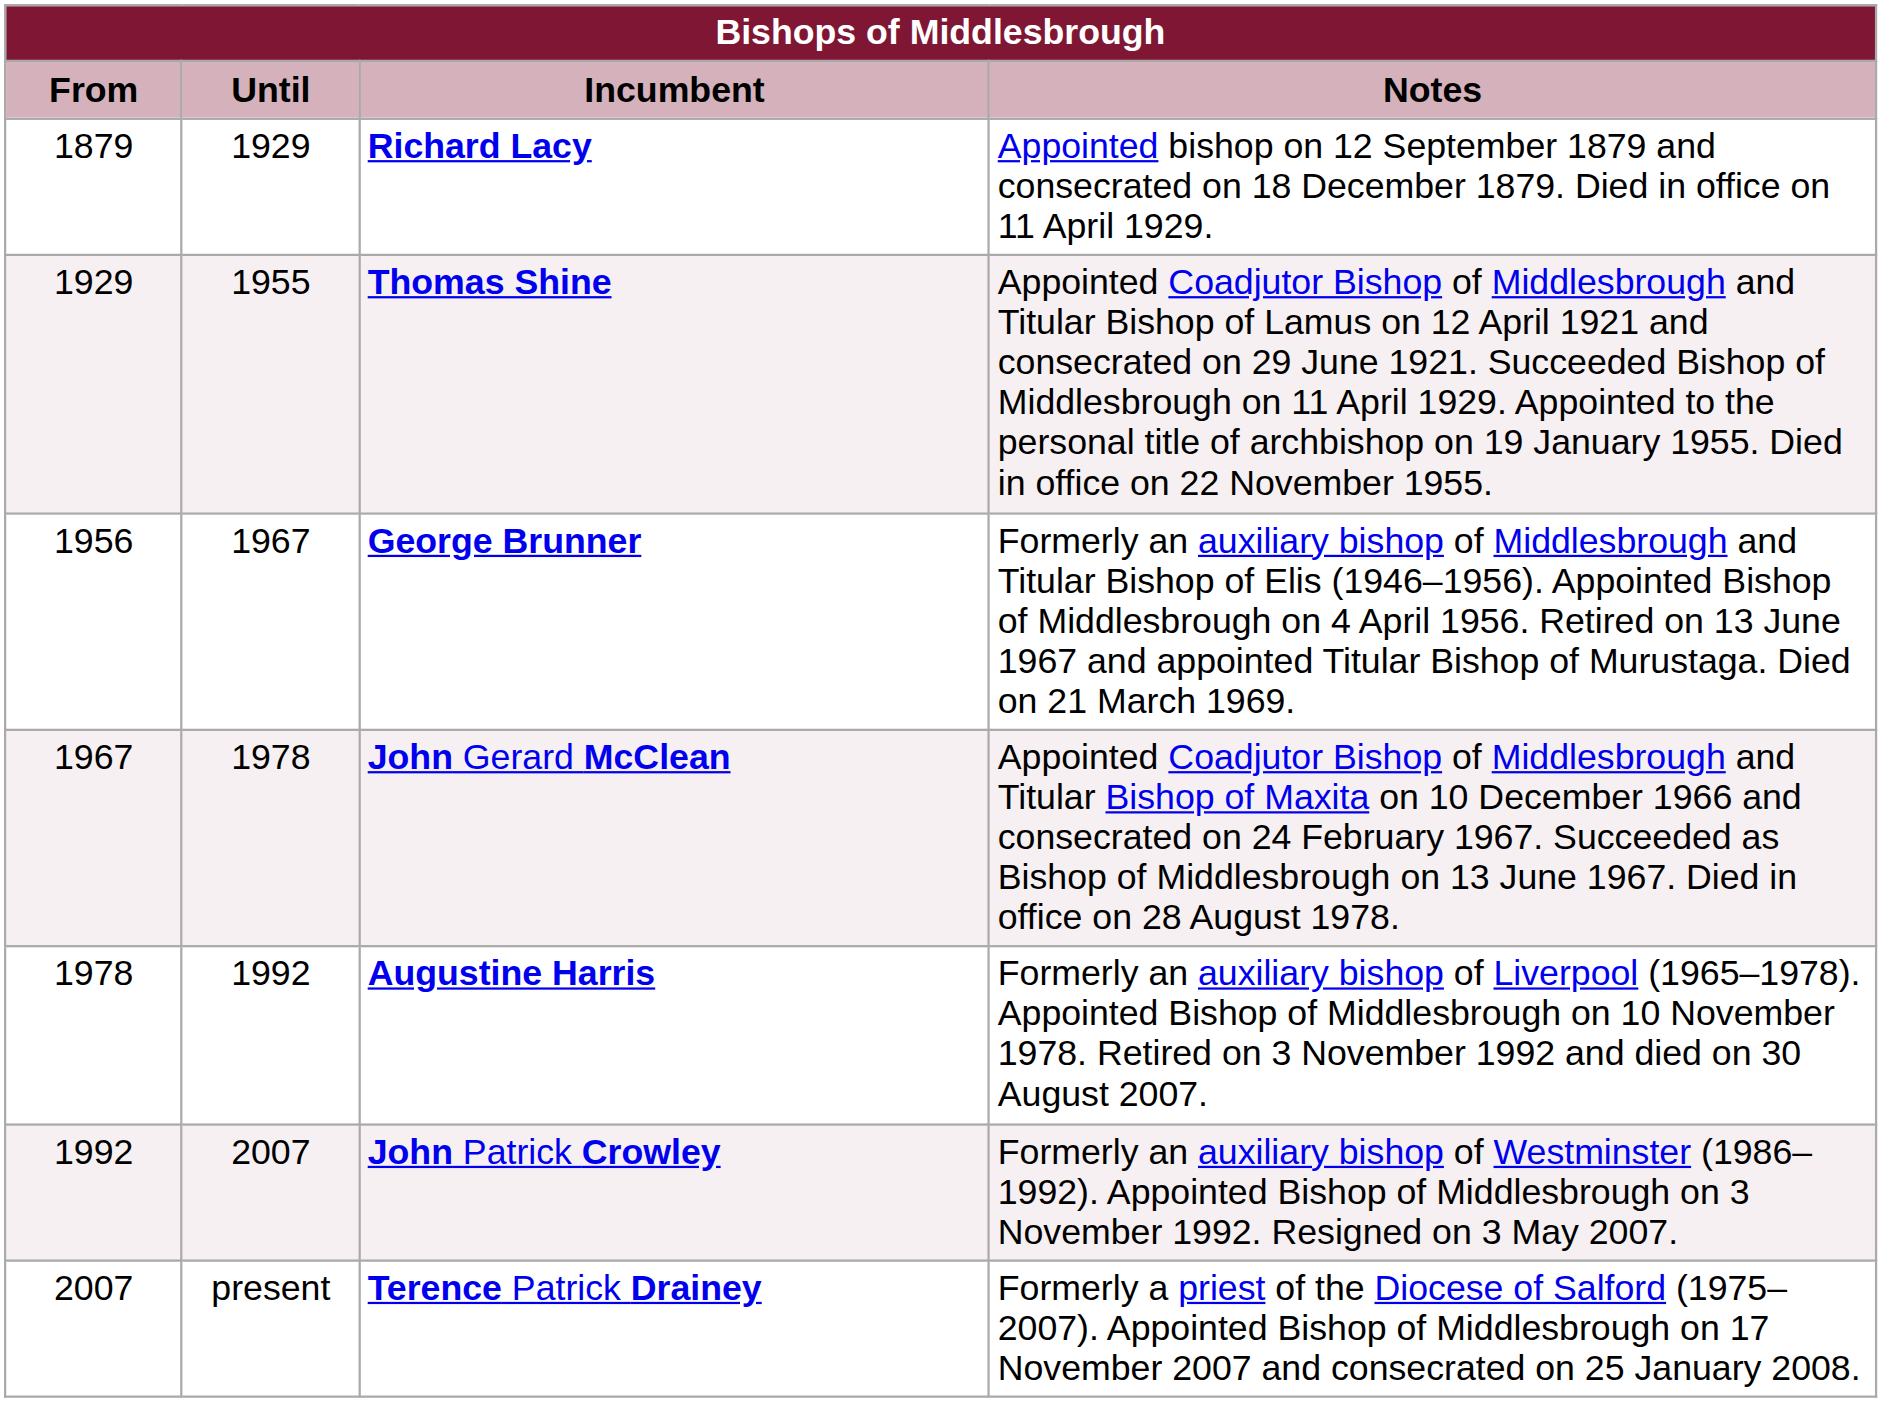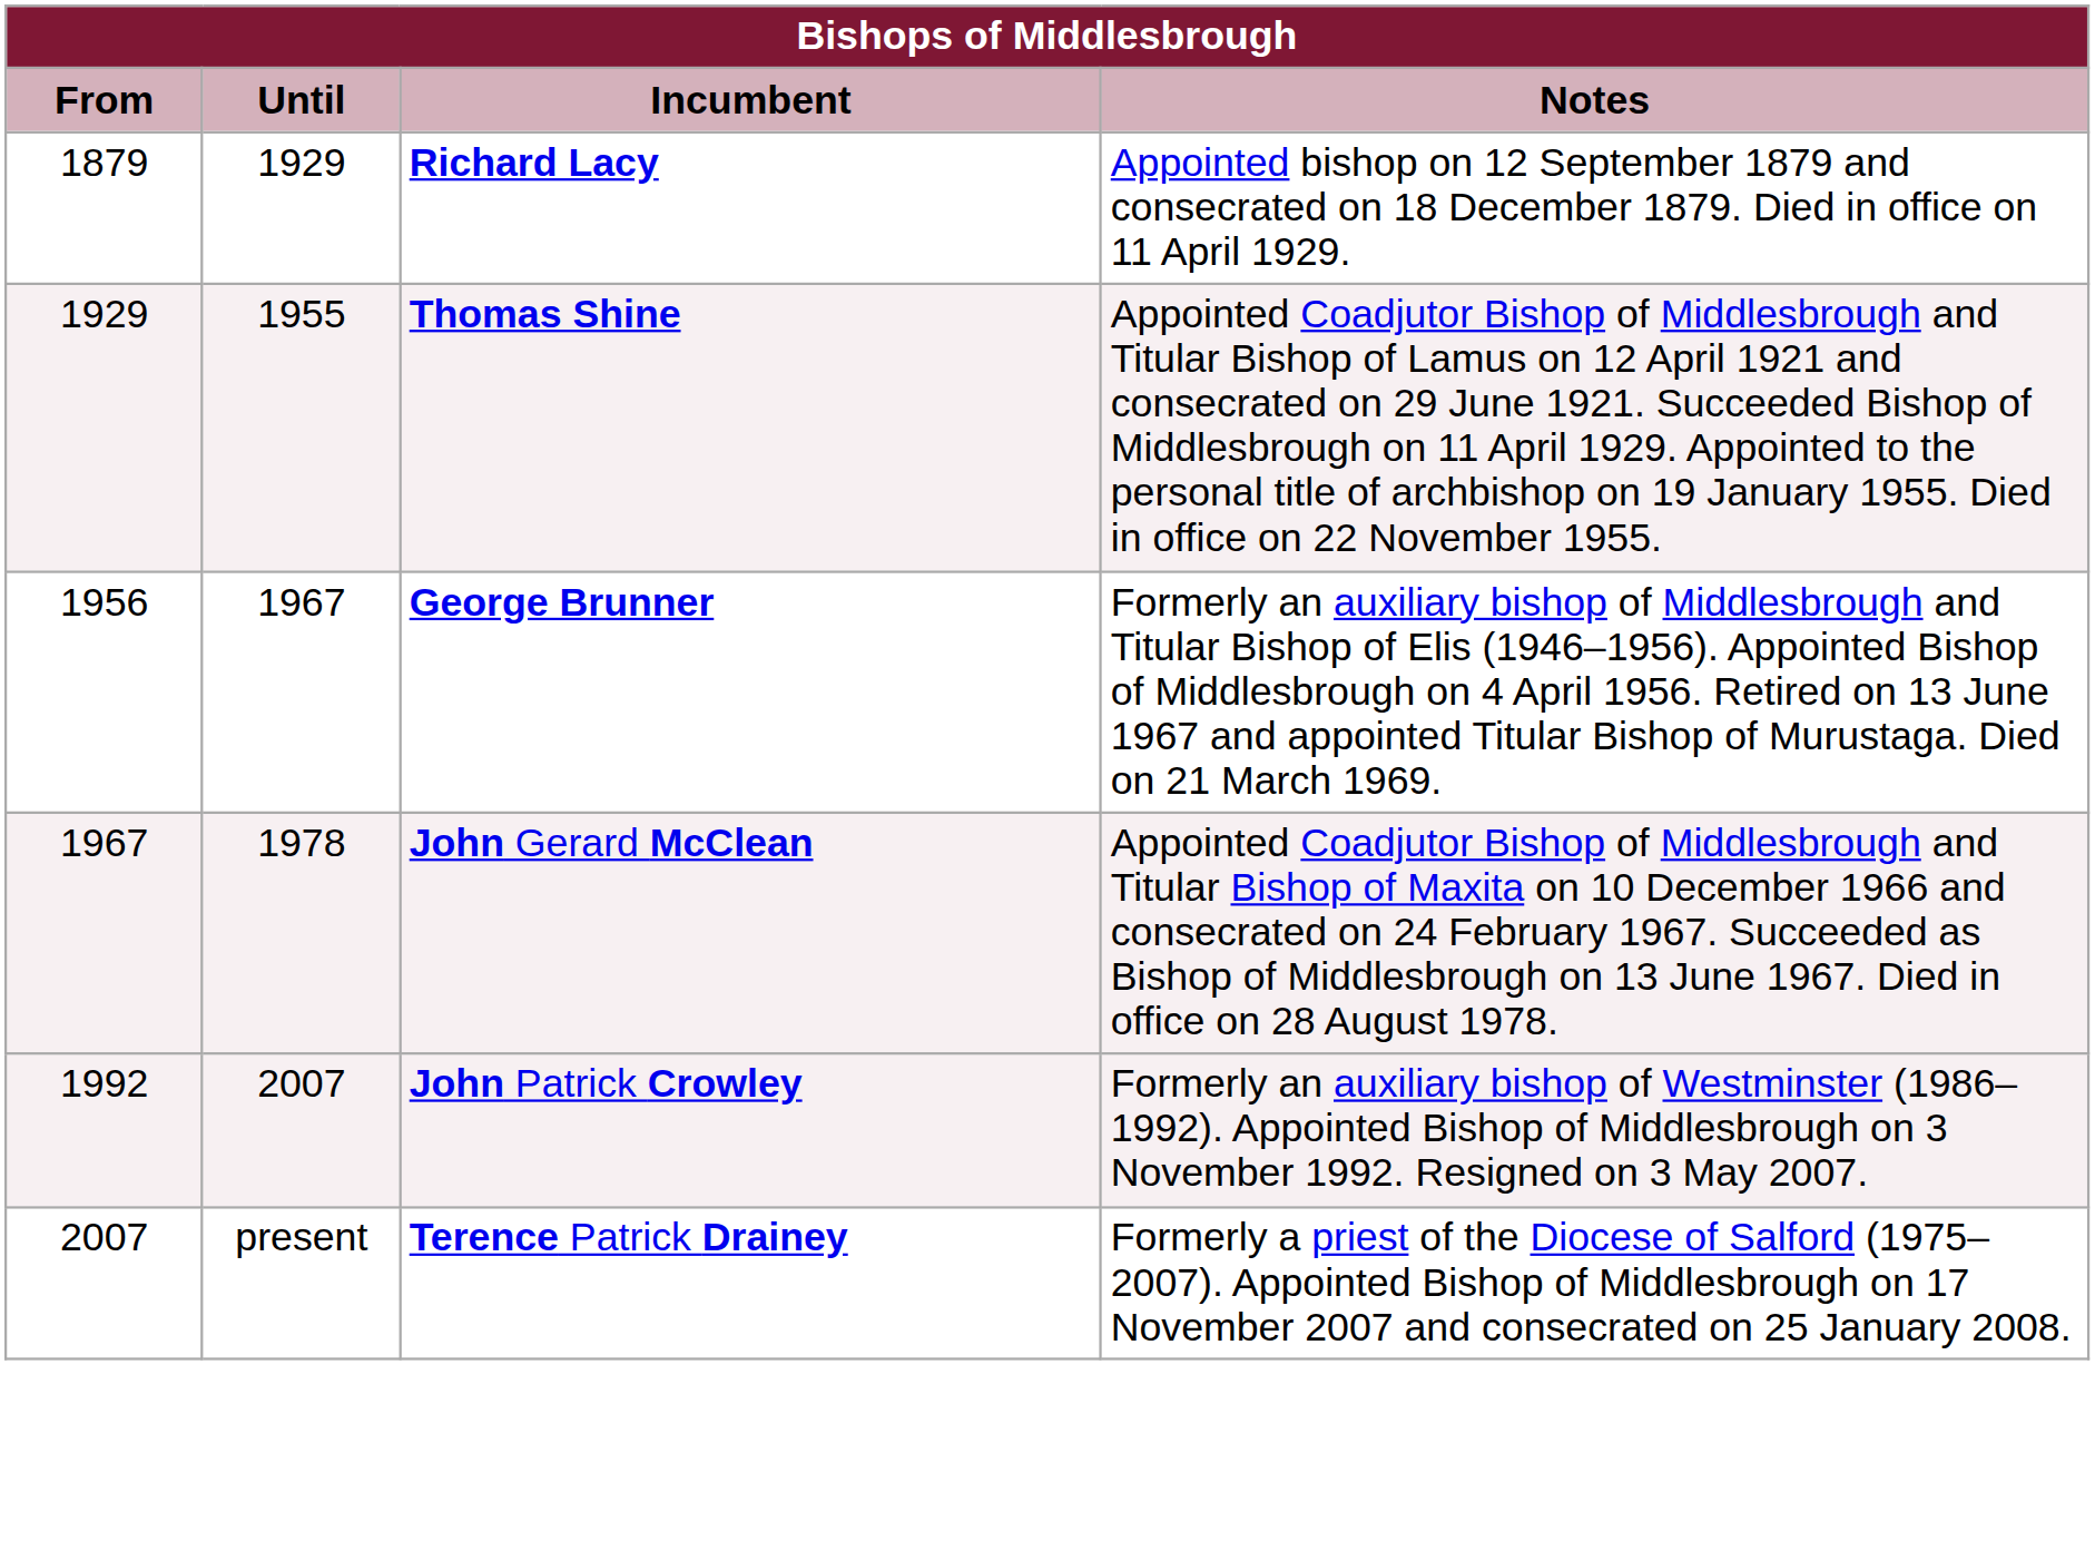 <table class="wikitable" style="width:95%"; border="1">
 <tr>
 <th colspan="4" style="background-color: #7F1734; color: white;">Bishops of Middlesbrough</th>
 </tr>
 <tr align=center>
 <th style="background-color:#D4B1BB" width="9%">From</th>
 <th style="background-color:#D4B1BB" width="9%">Until</th>
 <th style="background-color:#D4B1BB" width="32%">Incumbent</th>
 <th style="background-color:#D4B1BB" width="45%">Notes</th>
 </tr>
 <tr valign=top bgcolor="white">
 <td align="center">1879</td>
 <td align="center">1929</td>
 <td><strong><a href='#'>Richard Lacy</a></strong></td>
 <td><a href='#'>Appointed</a> bishop on 12 September 1879 and consecrated on 18 December 1879. Died in office on 11 April 1929.</td>
 </tr>
 <tr valign=top bgcolor="#F7F0F2">
 <td align="center">1929</td>
 <td align="center">1955</td>
 <td><strong><a href='#'>Thomas Shine</a></strong></td>
 <td>Appointed <a href='#'>Coadjutor Bishop</a> of <a href='#'>Middlesbrough</a> and Titular Bishop of Lamus on 12 April 1921 and consecrated on 29 June 1921. Succeeded Bishop of Middlesbrough on 11 April 1929. Appointed to the personal title of archbishop on 19 January 1955. Died in office on 22 November 1955.</td>
 </tr>
 <tr valign=top bgcolor="white">
 <td align="center">1956</td>
 <td align="center">1967</td>
 <td><strong><a href='#'>George Brunner</a></strong></td>
 <td>Formerly an <a href='#'>auxiliary bishop</a> of <a href='#'>Middlesbrough</a> and Titular Bishop of Elis (1946–1956). Appointed Bishop of Middlesbrough on 4 April 1956. Retired on 13 June 1967 and appointed Titular Bishop of Murustaga. Died on 21 March 1969.</td>
 </tr>
 <tr valign=top bgcolor="#F7F0F2">
 <td align="center">1967</td>
 <td align="center">1978</td>
 <td><a href='#'><strong>John</strong> Gerard <strong>McClean</strong></a></td>
 <td>Appointed <a href='#'>Coadjutor Bishop</a> of <a href='#'>Middlesbrough</a> and Titular <a href='#'>Bishop of Maxita</a> on 10 December 1966 and consecrated on 24 February 1967. Succeeded as Bishop of Middlesbrough on 13 June 1967. Died in office on 28 August 1978.</td>
 </tr>
-<tr valign=top bgcolor="white">
-<td align="center">1978</td>
-<td align="center">1992</td>
-<td><strong><a href='#'>Augustine Harris</a></strong></td>
-<td>Formerly an <a href='#'>auxiliary bishop</a> of <a href='#'>Liverpool</a> (1965–1978). Appointed Bishop of Middlesbrough on 10 November 1978. Retired on 3 November 1992 and died on 30 August 2007.</td>
-</tr>
 <tr valign=top bgcolor="#F7F0F2">
 <td align="center">1992</td>
 <td align="center">2007</td>
 <td><a href='#'><strong>John</strong> Patrick <strong>Crowley</strong></a></td>
 <td>Formerly an <a href='#'>auxiliary bishop</a> of <a href='#'>Westminster</a> (1986–1992). Appointed Bishop of Middlesbrough on 3 November 1992. Resigned on 3 May 2007.</td>
 </tr>
 <tr valign=top bgcolor="white">
 <td align="center">2007</td>
 <td align="center">present</td>
 <td><a href='#'><strong>Terence</strong> Patrick <strong>Drainey</strong></a></td>
 <td>Formerly a <a href='#'>priest</a> of the <a href='#'>Diocese of Salford</a> (1975–2007). Appointed Bishop of Middlesbrough on 17 November 2007 and consecrated on 25 January 2008.</td>
 </tr>
 </table>
